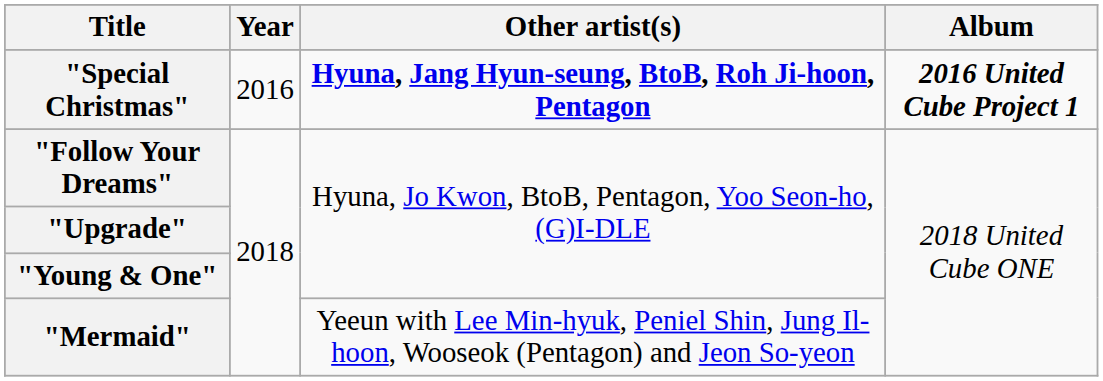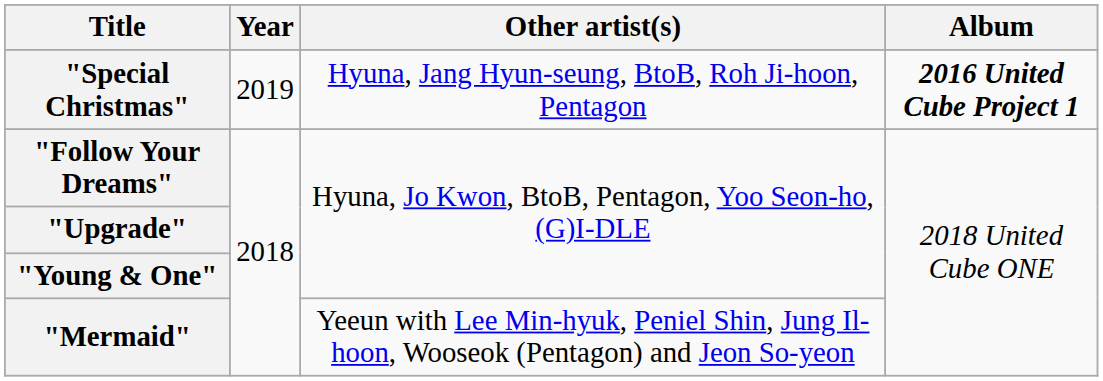 <table class="wikitable plainrowheaders" style="text-align:center;" border="1">
 <tr>
 <th scope="col">Title</th>
 <th scope="col">Year</th>
 <th scope="col">Other artist(s)</th>
 <th scope="col">Album</th>
 </tr>
 <tr>
 <th scope="row">"Special Christmas"</th>
-<td>2016</td>
-<td><strong><a href='#'>Hyuna</a>, <a href='#'>Jang Hyun-seung</a>, <a href='#'>BtoB</a>, <a href='#'>Roh Ji-hoon</a>, <a href='#'>Pentagon</a></strong></td>
+<td>2019</td>
+<td><a href='#'>Hyuna</a>, <a href='#'>Jang Hyun-seung</a>, <a href='#'>BtoB</a>, <a href='#'>Roh Ji-hoon</a>, <a href='#'>Pentagon</a></td>
 <td><strong><em>2016 United Cube Project 1</em></strong></td>
 </tr>
 <tr>
 <th scope="row">"Follow Your Dreams" </th>
 <td rowspan="4">2018</td>
 <td rowspan="3">Hyuna, <a href='#'>Jo Kwon</a>, BtoB, Pentagon, <a href='#'>Yoo Seon-ho</a>, <a href='#'>(G)I-DLE</a></td>
 <td rowspan="4"><em>2018 United Cube ONE</em></td>
 </tr>
 <tr>
 <th scope="row">"Upgrade"</th>
 </tr>
 <tr>
 <th scope="row">"Young & One"</th>
 </tr>
 <tr>
 <th scope="row">"Mermaid"</th>
 <td>Yeeun with <a href='#'>Lee Min-hyuk</a>, <a href='#'>Peniel Shin</a>, <a href='#'>Jung Il-hoon</a>, Wooseok (Pentagon) and <a href='#'>Jeon So-yeon</a></td>
 </tr>
 </table>
